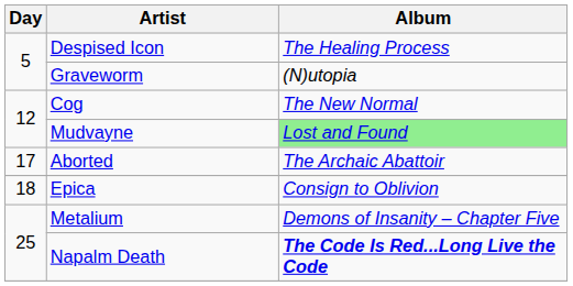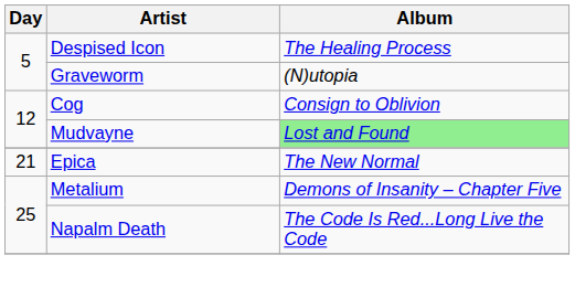 <table class="wikitable">
 <tr>
 <th style="width:20px;">Day</th>
 <th style="width:200px;">Artist</th>
 <th style="width:250px;">Album</th>
 </tr>
 <tr>
 <td style="text-align:center;" rowspan="2">5</td>
 <td><a href='#'>Despised Icon</a></td>
 <td><em><a href='#'>The Healing Process</a></em></td>
 </tr>
 <tr>
 <td><a href='#'>Graveworm</a></td>
 <td><em>(N)utopia</em></td>
 </tr>
 <tr>
 <td style="text-align:center;" rowspan="2">12</td>
 <td><a href='#'>Cog</a></td>
-<td><em><a href='#'>The New Normal</a></em></td>
+<td><em><a href='#'>Consign to Oblivion</a></em></td>
 </tr>
 <tr>
 <td><a href='#'>Mudvayne</a></td>
 <td style="background: lightgreen;"><em><a href='#'>Lost and Found</a></em></td>
 </tr>
 <tr>
-<td style="text-align:center;">17</td>
-<td><a href='#'>Aborted</a></td>
-<td><em><a href='#'>The Archaic Abattoir</a></em></td>
-</tr>
-<tr>
 </tr>
 <tr>
 </tr>
 <tr “>
-<td align="center">18</td>
+<td align="center">21</td>
 <td><a href='#'>Epica</a></td>
-<td><em><a href='#'>Consign to Oblivion</a></em></td>
+<td><em><a href='#'>The New Normal</a></em></td>
 </tr>
 <tr>
 <td style="text-align:center;" rowspan="2">25</td>
 <td><a href='#'>Metalium</a></td>
 <td><em><a href='#'>Demons of Insanity – Chapter Five</a></em></td>
 </tr>
 <tr>
 <td><a href='#'>Napalm Death</a></td>
-<td><strong><em><a href='#'>The Code Is Red...Long Live the Code</a></em></strong></td>
+<td><em><a href='#'>The Code Is Red...Long Live the Code</a></em></td>
 </tr>
 <tr>
 </tr>
 </table>
